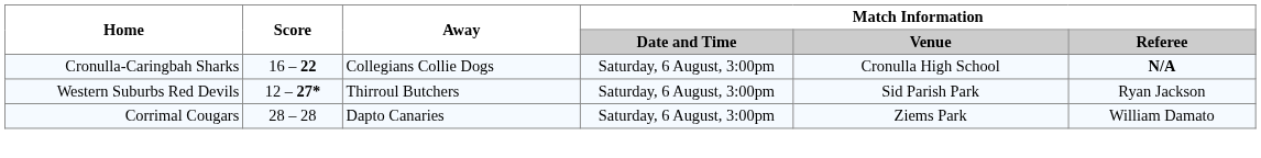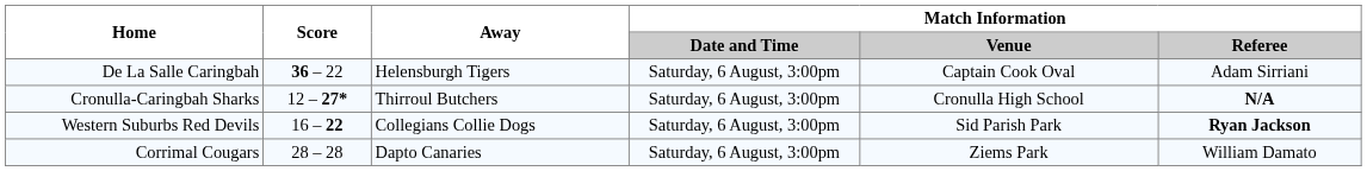 <table border="1" cellpadding="3" cellspacing="0" width="100%" style="border-collapse:collapse;  text-align:center;">
 <tr>
 <th rowspan="2" width="19%">Home</th>
 <th rowspan="2" width="8%">Score</th>
 <th rowspan="2" width="19%">Away</th>
 <th colspan="3">Match Information</th>
 </tr>
 <tr style="background:#CCCCCC">
 <th width="17%">Date and Time</th>
 <th width="22%">Venue</th>
 <th width="50%">Referee</th>
 </tr>
 <tr style="text-align:center; background:#f5faff;">
+<td align="right">De La Salle Caringbah </td>
+<td><strong>36</strong> – 22</td>
+<td align="left"> Helensburgh Tigers</td>
+<td>Saturday, 6 August, 3:00pm</td>
+<td>Captain Cook Oval</td>
+<td>Adam Sirriani</td>
+</tr>
+<tr style="text-align:center; background:#f5faff;">
 <td align="right">Cronulla-Caringbah Sharks </td>
-<td>16 – <strong>22</strong></td>
-<td align="left"> Collegians Collie Dogs</td>
+<td>12 – <strong>27*</strong></td>
+<td align="left"> Thirroul Butchers</td>
 <td>Saturday, 6 August, 3:00pm</td>
 <td>Cronulla High School</td>
 <td><strong>N/A</strong></td>
 </tr>
 <tr style="text-align:center; background:#f5faff;">
 <td align="right">Western Suburbs Red Devils </td>
-<td>12 – <strong>27*</strong></td>
-<td align="left"> Thirroul Butchers</td>
+<td>16 – <strong>22</strong></td>
+<td align="left"> Collegians Collie Dogs</td>
 <td>Saturday, 6 August, 3:00pm</td>
 <td>Sid Parish Park</td>
-<td>Ryan Jackson</td>
+<td><strong>Ryan Jackson</strong></td>
 </tr>
 <tr style="text-align:center; background:#f5faff;">
 <td align="right">Corrimal Cougars </td>
 <td>28 – 28</td>
 <td align="left"> Dapto Canaries</td>
 <td>Saturday, 6 August, 3:00pm</td>
 <td>Ziems Park</td>
 <td>William Damato</td>
 </tr>
 </table>
